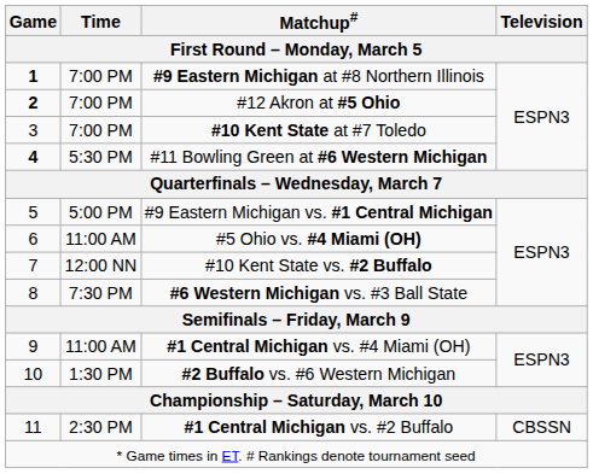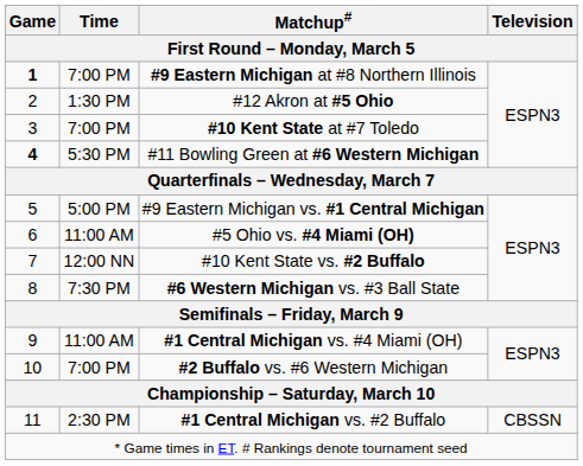 <table class="wikitable" style="font-size: 95%;text-align:center">
 <tr>
 <th>Game</th>
 <th>Time</th>
 <th>Matchup<sup>#</sup></th>
 <th>Television</th>
 </tr>
 <tr>
 <th colspan=4>First Round – Monday, March 5</th>
 </tr>
 <tr>
 <td><strong>1</strong></td>
 <td>7:00 PM</td>
 <td><strong>#9 Eastern Michigan</strong> at #8 Northern Illinois</td>
 <td rowspan=4>ESPN3</td>
 </tr>
 <tr>
-<td><strong>2</strong></td>
-<td>7:00 PM</td>
+<td>2</td>
+<td>1:30 PM</td>
 <td>#12 Akron at <strong>#5 Ohio</strong></td>
 </tr>
 <tr>
 <td>3</td>
 <td>7:00 PM</td>
 <td><strong>#10 Kent State</strong> at #7 Toledo</td>
 </tr>
 <tr>
 <td><strong>4</strong></td>
 <td>5:30 PM</td>
 <td>#11 Bowling Green at <strong>#6 Western Michigan</strong></td>
 </tr>
 <tr>
 <th colspan=4>Quarterfinals – Wednesday, March 7</th>
 </tr>
 <tr>
 <td>5</td>
 <td>5:00 PM</td>
 <td>#9 Eastern Michigan vs. <strong>#1 Central Michigan</strong></td>
 <td rowspan=4>ESPN3</td>
 </tr>
 <tr>
 <td>6</td>
 <td>11:00 AM</td>
 <td>#5 Ohio vs. <strong>#4 Miami (OH)</strong></td>
 </tr>
 <tr>
 <td>7</td>
 <td>12:00 NN</td>
 <td>#10 Kent State vs. <strong>#2 Buffalo</strong></td>
 </tr>
 <tr>
 <td>8</td>
 <td>7:30 PM</td>
 <td><strong>#6 Western Michigan</strong> vs. #3 Ball State</td>
 </tr>
 <tr>
 <th colspan=4>Semifinals – Friday, March 9</th>
 </tr>
 <tr>
 <td>9</td>
 <td>11:00 AM</td>
 <td><strong>#1 Central Michigan</strong> vs. #4 Miami (OH)</td>
 <td rowspan=2>ESPN3</td>
 </tr>
 <tr>
 <td>10</td>
-<td>1:30 PM</td>
+<td>7:00 PM</td>
 <td><strong>#2 Buffalo</strong> vs. #6 Western Michigan</td>
 </tr>
 <tr>
 <th colspan=4>Championship – Saturday, March 10</th>
 </tr>
 <tr>
 <td>11</td>
 <td>2:30 PM</td>
 <td><strong>#1 Central Michigan</strong> vs. #2 Buffalo</td>
 <td>CBSSN</td>
 </tr>
 <tr>
 <td colspan=4><small>* Game times in <a href='#'>ET</a>. # Rankings denote tournament seed</small></td>
 </tr>
 </table>
